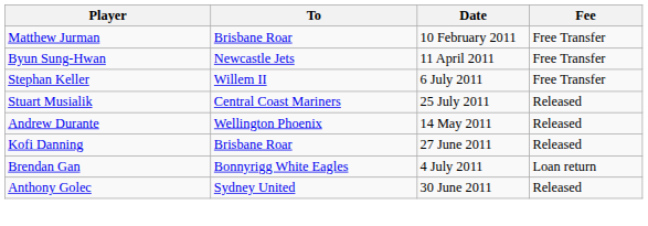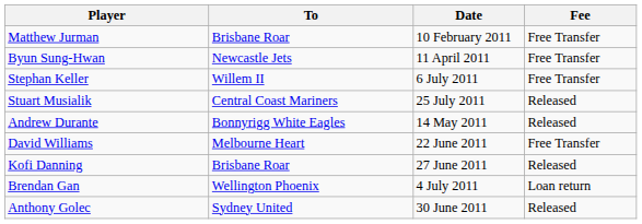 <table class="wikitable sortable">
 <tr>
 <th style="width:235px;"><strong>Player</strong></th>
 <th style="width:235px;"><strong>To</strong></th>
 <th style="width:125px;"><strong>Date</strong></th>
 <th style="width:125px;"><strong>Fee</strong></th>
 </tr>
 <tr>
 <td> <a href='#'>Matthew Jurman</a></td>
 <td> <a href='#'>Brisbane Roar</a></td>
 <td>10 February 2011</td>
 <td>Free Transfer</td>
 </tr>
 <tr>
 <td> <a href='#'>Byun Sung-Hwan</a></td>
 <td> <a href='#'>Newcastle Jets</a></td>
 <td>11 April 2011</td>
 <td>Free Transfer</td>
 </tr>
 <tr>
 <td> <a href='#'>Stephan Keller</a></td>
 <td> <a href='#'>Willem II</a></td>
 <td>6 July 2011</td>
 <td>Free Transfer</td>
 </tr>
 <tr>
 <td> <a href='#'>Stuart Musialik</a></td>
 <td> <a href='#'>Central Coast Mariners</a></td>
 <td>25 July 2011</td>
 <td>Released</td>
 </tr>
 <tr>
 <td> <a href='#'>Andrew Durante</a></td>
-<td> <a href='#'>Wellington Phoenix</a></td>
+<td> <a href='#'>Bonnyrigg White Eagles</a></td>
 <td>14 May 2011</td>
 <td>Released</td>
+</tr>
+<tr>
+<td> <a href='#'>David Williams</a></td>
+<td> <a href='#'>Melbourne Heart</a></td>
+<td>22 June 2011</td>
+<td>Free Transfer</td>
 </tr>
 <tr>
 <td> <a href='#'>Kofi Danning</a></td>
 <td> <a href='#'>Brisbane Roar</a></td>
 <td>27 June 2011</td>
 <td>Released</td>
 </tr>
 <tr>
 <td> <a href='#'>Brendan Gan</a></td>
-<td> <a href='#'>Bonnyrigg White Eagles</a></td>
+<td> <a href='#'>Wellington Phoenix</a></td>
 <td>4 July 2011</td>
 <td>Loan return</td>
 </tr>
 <tr>
 <td> <a href='#'>Anthony Golec</a></td>
 <td> <a href='#'>Sydney United</a></td>
 <td>30 June 2011</td>
 <td>Released</td>
 </tr>
 </table>
